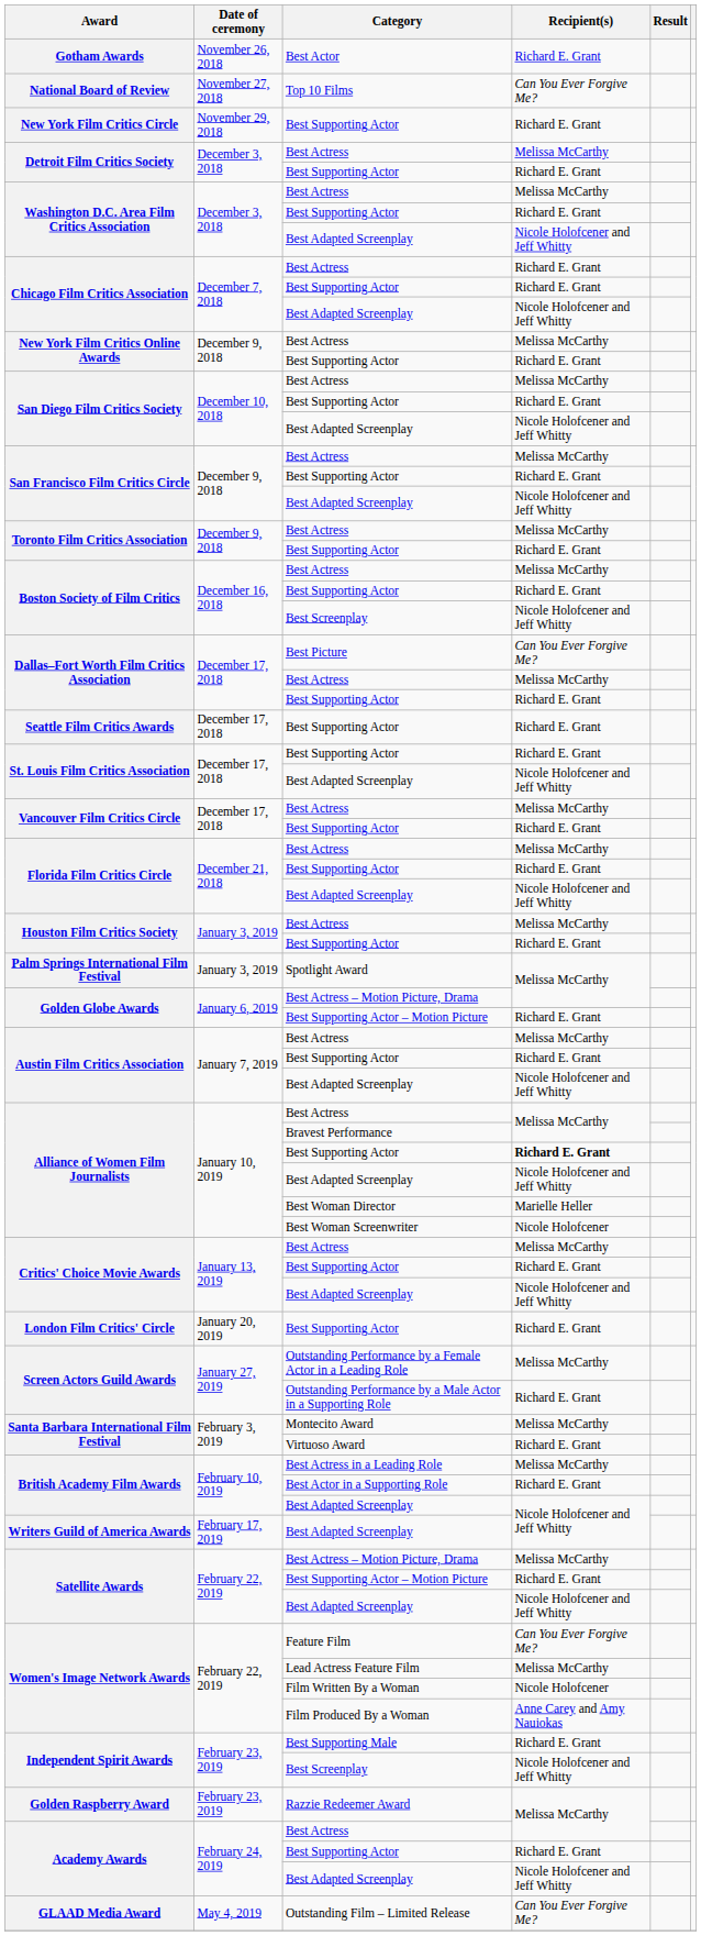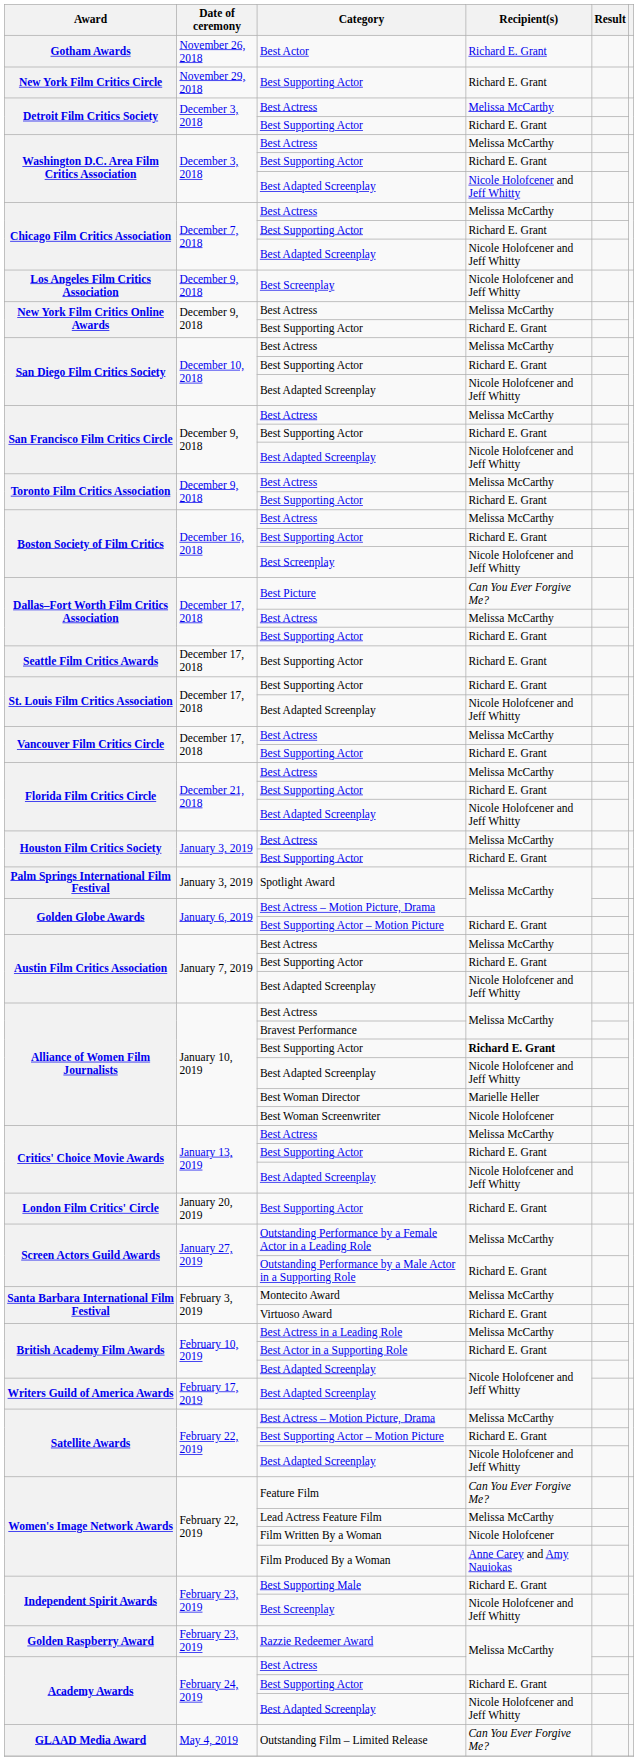 <table class="wikitable sortable" style="width: 99%">
 <tr>
 <th scope="col">Award</th>
 <th scope="col">Date of ceremony</th>
 <th scope="col">Category</th>
 <th scope="col">Recipient(s)</th>
 <th scope="col">Result</th>
 <th scope="col" class="unsortable"></th>
 </tr>
 <tr>
 <th scope="row"><a href='#'>Gotham Awards</a></th>
 <td><a href='#'>November 26, 2018</a></td>
 <td><a href='#'>Best Actor</a></td>
 <td><a href='#'>Richard E. Grant</a></td>
 <td></td>
 <td style="text-align:center;"></td>
-</tr>
-<tr>
-<th scope="row" rowspan="1"><a href='#'>National Board of Review</a></th>
-<td rowspan="1"><a href='#'>November 27, 2018</a></td>
-<td><a href='#'>Top 10 Films</a></td>
-<td><em>Can You Ever Forgive Me?</em></td>
-<td></td>
-<td rowspan="1" style="text-align:center;"></td>
 </tr>
 <tr>
 <th scope="row" rowspan="1"><a href='#'>New York Film Critics Circle</a></th>
 <td rowspan="1"><a href='#'>November 29, 2018</a></td>
 <td><a href='#'>Best Supporting Actor</a></td>
 <td>Richard E. Grant</td>
 <td></td>
 <td rowspan="1" style="text-align:center;"></td>
 </tr>
 <tr>
 <th scope="row" rowspan="2"><a href='#'>Detroit Film Critics Society</a></th>
 <td rowspan="2"><a href='#'>December 3, 2018</a></td>
 <td><a href='#'>Best Actress</a></td>
 <td><a href='#'>Melissa McCarthy</a></td>
 <td></td>
 <td rowspan="2" style="text-align:center;"></td>
 </tr>
 <tr>
 <td><a href='#'>Best Supporting Actor</a></td>
 <td>Richard E. Grant</td>
 <td></td>
 </tr>
 <tr>
 <th scope="row" rowspan="3"><a href='#'>Washington D.C. Area Film Critics Association</a></th>
 <td rowspan="3"><a href='#'>December 3, 2018</a></td>
 <td><a href='#'>Best Actress</a></td>
 <td>Melissa McCarthy</td>
 <td></td>
 <td rowspan="3" style="text-align:center;"></td>
 </tr>
 <tr>
 <td><a href='#'>Best Supporting Actor</a></td>
 <td>Richard E. Grant</td>
 <td></td>
 </tr>
 <tr>
 <td><a href='#'>Best Adapted Screenplay</a></td>
 <td><a href='#'>Nicole Holofcener</a> and <a href='#'>Jeff Whitty</a></td>
 <td></td>
 </tr>
 <tr>
 <th scope="row" rowspan="3"><a href='#'>Chicago Film Critics Association</a></th>
 <td rowspan="3"><a href='#'>December 7, 2018</a></td>
 <td><a href='#'>Best Actress</a></td>
-<td>Richard E. Grant</td>
+<td>Melissa McCarthy</td>
 <td></td>
 <td rowspan="3" style="text-align:center;"></td>
 </tr>
 <tr>
 <td><a href='#'>Best Supporting Actor</a></td>
 <td>Richard E. Grant</td>
 <td></td>
 </tr>
 <tr>
 <td><a href='#'>Best Adapted Screenplay</a></td>
 <td>Nicole Holofcener and Jeff Whitty</td>
 <td></td>
+</tr>
+<tr>
+<th><a href='#'>Los Angeles Film Critics Association</a></th>
+<td><a href='#'>December 9, 2018</a></td>
+<td><a href='#'>Best Screenplay</a></td>
+<td>Nicole Holofcener and Jeff Whitty</td>
+<td></td>
+<td style="text-align:center;"></td>
 </tr>
 <tr>
 <th rowspan="2"><a href='#'>New York Film Critics Online Awards</a></th>
 <td rowspan="2">December 9, 2018</td>
 <td>Best Actress</td>
 <td>Melissa McCarthy</td>
 <td></td>
 <td rowspan="2" style="text-align:center;"></td>
 </tr>
 <tr>
 <td>Best Supporting Actor</td>
 <td>Richard E. Grant</td>
 <td></td>
 </tr>
 <tr>
 <th rowspan="3"><a href='#'>San Diego Film Critics Society</a></th>
 <td rowspan="3"><a href='#'>December 10, 2018</a></td>
 <td>Best Actress</td>
 <td>Melissa McCarthy</td>
 <td></td>
 <td rowspan="3" style="text-align:center;"></td>
 </tr>
 <tr>
 <td>Best Supporting Actor</td>
 <td>Richard E. Grant</td>
 <td></td>
 </tr>
 <tr>
 <td>Best Adapted Screenplay</td>
 <td>Nicole Holofcener and Jeff Whitty</td>
 <td></td>
 </tr>
 <tr>
 <th rowspan="3"><a href='#'>San Francisco Film Critics Circle</a></th>
 <td rowspan="3">December 9, 2018</td>
 <td><a href='#'>Best Actress</a></td>
 <td>Melissa McCarthy</td>
 <td></td>
 <td rowspan=3 style="text-align:center;"></td>
 </tr>
 <tr>
 <td>Best Supporting Actor</td>
 <td>Richard E. Grant</td>
 <td></td>
 </tr>
 <tr>
 <td><a href='#'>Best Adapted Screenplay</a></td>
 <td>Nicole Holofcener and Jeff Whitty</td>
 <td></td>
 </tr>
 <tr>
 <th rowspan=2><a href='#'>Toronto Film Critics Association</a></th>
 <td rowspan=2><a href='#'>December 9, 2018</a></td>
 <td><a href='#'>Best Actress</a></td>
 <td>Melissa McCarthy</td>
 <td></td>
 <td rowspan=2 style="text-align:center;"></td>
 </tr>
 <tr>
 <td><a href='#'>Best Supporting Actor</a></td>
 <td>Richard E. Grant</td>
 <td></td>
 </tr>
 <tr>
 <th rowspan="3"><a href='#'>Boston Society of Film Critics</a></th>
 <td rowspan="3"><a href='#'>December 16, 2018</a></td>
 <td><a href='#'>Best Actress</a></td>
 <td>Melissa McCarthy</td>
 <td></td>
 <td rowspan=3 style="text-align:center;"></td>
 </tr>
 <tr>
 <td><a href='#'>Best Supporting Actor</a></td>
 <td>Richard E. Grant</td>
 <td></td>
 </tr>
 <tr>
 <td><a href='#'>Best Screenplay</a></td>
 <td>Nicole Holofcener and Jeff Whitty</td>
 <td></td>
 </tr>
 <tr>
 <th scope="row" rowspan="3"><a href='#'>Dallas–Fort Worth Film Critics Association</a></th>
 <td rowspan="3"><a href='#'>December 17, 2018</a></td>
 <td><a href='#'>Best Picture</a></td>
 <td><em>Can You Ever Forgive Me?</em></td>
 <td></td>
 <td rowspan="3" style="text-align:center;"></td>
 </tr>
 <tr>
 <td><a href='#'>Best Actress</a></td>
 <td>Melissa McCarthy</td>
 <td></td>
 </tr>
 <tr>
 <td><a href='#'>Best Supporting Actor</a></td>
 <td>Richard E. Grant</td>
 <td></td>
 </tr>
 <tr>
 <th><a href='#'>Seattle Film Critics Awards</a></th>
 <td>December 17, 2018</td>
 <td>Best Supporting Actor</td>
 <td>Richard E. Grant</td>
 <td></td>
 <td style="text-align:center;"></td>
 </tr>
 <tr>
 <th rowspan=2><a href='#'>St. Louis Film Critics Association</a></th>
 <td rowspan=2>December 17, 2018</td>
 <td>Best Supporting Actor</td>
 <td>Richard E. Grant</td>
 <td></td>
 <td rowspan=2 style="text-align:center;"></td>
 </tr>
 <tr>
 <td>Best Adapted Screenplay</td>
 <td>Nicole Holofcener and Jeff Whitty</td>
 <td></td>
 </tr>
 <tr>
 <th rowspan=2><a href='#'>Vancouver Film Critics Circle</a></th>
 <td rowspan=2>December 17, 2018</td>
 <td><a href='#'>Best Actress</a></td>
 <td>Melissa McCarthy</td>
 <td></td>
 <td rowspan=2 style="text-align:center;"></td>
 </tr>
 <tr>
 <td><a href='#'>Best Supporting Actor</a></td>
 <td>Richard E. Grant</td>
 <td></td>
 </tr>
 <tr>
 <th rowspan="3"><a href='#'>Florida Film Critics Circle</a></th>
 <td rowspan="3"><a href='#'>December 21, 2018</a></td>
 <td><a href='#'>Best Actress</a></td>
 <td>Melissa McCarthy</td>
 <td></td>
 <td rowspan=3 style="text-align:center;"></td>
 </tr>
 <tr>
 <td><a href='#'>Best Supporting Actor</a></td>
 <td>Richard E. Grant</td>
 <td></td>
 </tr>
 <tr>
 <td><a href='#'>Best Adapted Screenplay</a></td>
 <td>Nicole Holofcener and Jeff Whitty</td>
 <td></td>
 </tr>
 <tr>
 <th scope="row" rowspan="2"><a href='#'>Houston Film Critics Society</a></th>
 <td rowspan="2"><a href='#'>January 3, 2019</a></td>
 <td><a href='#'>Best Actress</a></td>
 <td>Melissa McCarthy</td>
 <td></td>
 <td rowspan="2" style="text-align:center;"></td>
 </tr>
 <tr>
 <td><a href='#'>Best Supporting Actor</a></td>
 <td>Richard E. Grant</td>
 <td></td>
 </tr>
 <tr>
 <th><a href='#'>Palm Springs International Film Festival</a></th>
 <td>January 3, 2019</td>
 <td>Spotlight Award</td>
 <td rowspan="2">Melissa McCarthy</td>
 <td></td>
 <td style="text-align:center;"></td>
 </tr>
 <tr>
 <th scope="row" rowspan="2"><a href='#'>Golden Globe Awards</a></th>
 <td rowspan="2"><a href='#'>January 6, 2019</a></td>
 <td><a href='#'>Best Actress – Motion Picture, Drama</a></td>
 <td></td>
 <td rowspan="2" style="text-align:center;"></td>
 </tr>
 <tr>
 <td><a href='#'>Best Supporting Actor – Motion Picture</a></td>
 <td>Richard E. Grant</td>
 <td></td>
 </tr>
 <tr>
 <th rowspan="3"><a href='#'>Austin Film Critics Association</a></th>
 <td rowspan="3">January 7, 2019</td>
 <td>Best Actress</td>
 <td>Melissa McCarthy</td>
 <td></td>
 <td rowspan=3 style="text-align:center;"></td>
 </tr>
 <tr>
 <td>Best Supporting Actor</td>
 <td>Richard E. Grant</td>
 <td></td>
 </tr>
 <tr>
 <td>Best Adapted Screenplay</td>
 <td>Nicole Holofcener and Jeff Whitty</td>
 <td></td>
 </tr>
 <tr>
 <th rowspan="6"><a href='#'>Alliance of Women Film Journalists</a></th>
 <td rowspan="6">January 10, 2019</td>
 <td>Best Actress</td>
 <td rowspan="2">Melissa McCarthy</td>
 <td></td>
 <td rowspan="6" style="text-align:center;"></td>
 </tr>
 <tr>
 <td>Bravest Performance</td>
 <td></td>
 </tr>
 <tr>
 <td>Best Supporting Actor</td>
 <td><strong>Richard E. Grant</strong></td>
 <td></td>
 </tr>
 <tr>
 <td>Best Adapted Screenplay</td>
 <td>Nicole Holofcener and Jeff Whitty</td>
 <td></td>
 </tr>
 <tr>
 <td>Best Woman Director</td>
 <td>Marielle Heller</td>
 <td></td>
 </tr>
 <tr>
 <td>Best Woman Screenwriter</td>
 <td>Nicole Holofcener</td>
 <td></td>
 </tr>
 <tr>
 <th rowspan="3"><a href='#'>Critics' Choice Movie Awards</a></th>
 <td rowspan="3"><a href='#'>January 13, 2019</a></td>
 <td><a href='#'>Best Actress</a></td>
 <td>Melissa McCarthy</td>
 <td></td>
 <td rowspan="3" style="text-align:center;"></td>
 </tr>
 <tr>
 <td><a href='#'>Best Supporting Actor</a></td>
 <td>Richard E. Grant</td>
 <td></td>
 </tr>
 <tr>
 <td><a href='#'>Best Adapted Screenplay</a></td>
 <td>Nicole Holofcener and Jeff Whitty</td>
 <td></td>
 </tr>
 <tr>
 <th><a href='#'>London Film Critics' Circle</a></th>
 <td>January 20, 2019</td>
 <td><a href='#'>Best Supporting Actor</a></td>
 <td>Richard E. Grant</td>
 <td></td>
 <td style="text-align:center;"></td>
 </tr>
 <tr>
 <th rowspan="2"><a href='#'>Screen Actors Guild Awards</a></th>
 <td rowspan="2"><a href='#'>January 27, 2019</a></td>
 <td><a href='#'>Outstanding Performance by a Female Actor in a Leading Role</a></td>
 <td>Melissa McCarthy</td>
 <td></td>
 <td rowspan="2" style="text-align:center;"></td>
 </tr>
 <tr>
 <td><a href='#'>Outstanding Performance by a Male Actor in a Supporting Role</a></td>
 <td>Richard E. Grant</td>
 <td></td>
 </tr>
 <tr>
 <th rowspan="2"><a href='#'>Santa Barbara International Film Festival</a></th>
 <td rowspan="2">February 3, 2019</td>
 <td>Montecito Award</td>
 <td>Melissa McCarthy</td>
 <td></td>
 <td rowspan="2" style="text-align:center;"></td>
 </tr>
 <tr>
 <td>Virtuoso Award</td>
 <td>Richard E. Grant</td>
 <td></td>
 </tr>
 <tr>
 <th rowspan="3"><a href='#'>British Academy Film Awards</a></th>
 <td rowspan="3"><a href='#'>February 10, 2019</a></td>
 <td><a href='#'>Best Actress in a Leading Role</a></td>
 <td>Melissa McCarthy</td>
 <td></td>
 <td rowspan=3 style="text-align:center;"></td>
 </tr>
 <tr>
 <td><a href='#'>Best Actor in a Supporting Role</a></td>
 <td>Richard E. Grant</td>
 <td></td>
 </tr>
 <tr>
 <td><a href='#'>Best Adapted Screenplay</a></td>
 <td rowspan="2">Nicole Holofcener and Jeff Whitty</td>
 <td></td>
 </tr>
 <tr>
 <th scope="row" rowspan="1"><a href='#'>Writers Guild of America Awards</a></th>
 <td><a href='#'>February 17, 2019</a></td>
 <td><a href='#'>Best Adapted Screenplay</a></td>
 <td></td>
 <td style="text-align:center;"></td>
 </tr>
 <tr>
 <th scope="row" rowspan="3"><a href='#'>Satellite Awards</a></th>
 <td rowspan="3"><a href='#'>February 22, 2019</a></td>
 <td><a href='#'>Best Actress – Motion Picture, Drama</a></td>
 <td>Melissa McCarthy</td>
 <td></td>
 <td rowspan="3" style="text-align:center;"></td>
 </tr>
 <tr>
 <td><a href='#'>Best Supporting Actor – Motion Picture</a></td>
 <td>Richard E. Grant</td>
 <td></td>
 </tr>
 <tr>
 <td><a href='#'>Best Adapted Screenplay</a></td>
 <td>Nicole Holofcener and Jeff Whitty</td>
 <td></td>
 </tr>
 <tr>
 <th scope="row" rowspan="4"><a href='#'>Women's Image Network Awards</a></th>
 <td rowspan="4">February 22, 2019</td>
 <td>Feature Film</td>
 <td><em>Can You Ever Forgive Me?</em></td>
 <td></td>
 <td rowspan="4" style="text-align:center;"></td>
 </tr>
 <tr>
 <td>Lead Actress Feature Film</td>
 <td>Melissa McCarthy</td>
 <td></td>
 </tr>
 <tr>
 <td>Film Written By a Woman</td>
 <td>Nicole Holofcener</td>
 <td></td>
 </tr>
 <tr>
 <td>Film Produced By a Woman</td>
 <td><a href='#'>Anne Carey</a> and <a href='#'>Amy Nauiokas</a></td>
 <td></td>
 </tr>
 <tr>
 <th scope="row" rowspan="2"><a href='#'>Independent Spirit Awards</a></th>
 <td rowspan="2"><a href='#'>February 23, 2019</a></td>
 <td><a href='#'>Best Supporting Male</a></td>
 <td>Richard E. Grant</td>
 <td></td>
 <td rowspan="2" style="text-align:center;"></td>
 </tr>
 <tr>
 <td><a href='#'>Best Screenplay</a></td>
 <td>Nicole Holofcener and Jeff Whitty</td>
 <td></td>
 </tr>
 <tr>
 <th rowspan="1"><a href='#'>Golden Raspberry Award</a></th>
 <td rowspan="1"><a href='#'>February 23, 2019</a></td>
 <td><a href='#'>Razzie Redeemer Award</a></td>
 <td rowspan="2">Melissa McCarthy</td>
 <td></td>
 <td></td>
 </tr>
 <tr>
 <th rowspan="3"><a href='#'>Academy Awards</a></th>
 <td rowspan="3"><a href='#'>February 24, 2019</a></td>
 <td><a href='#'>Best Actress</a></td>
 <td></td>
 <td rowspan="3" style="text-align:center;"></td>
 </tr>
 <tr>
 <td><a href='#'>Best Supporting Actor</a></td>
 <td>Richard E. Grant</td>
 <td></td>
 </tr>
 <tr>
 <td><a href='#'>Best Adapted Screenplay</a></td>
 <td>Nicole Holofcener and Jeff Whitty</td>
 <td></td>
 </tr>
 <tr>
 <th rowspan="1"><a href='#'>GLAAD Media Award</a></th>
 <td rowspan="1"><a href='#'>May 4, 2019</a></td>
 <td>Outstanding Film – Limited Release</td>
 <td><em>Can You Ever Forgive Me?</em></td>
 <td></td>
 <td rowspan="1" style="text-align:center;"></td>
 </tr>
 <tr>
 </tr>
 </table>
